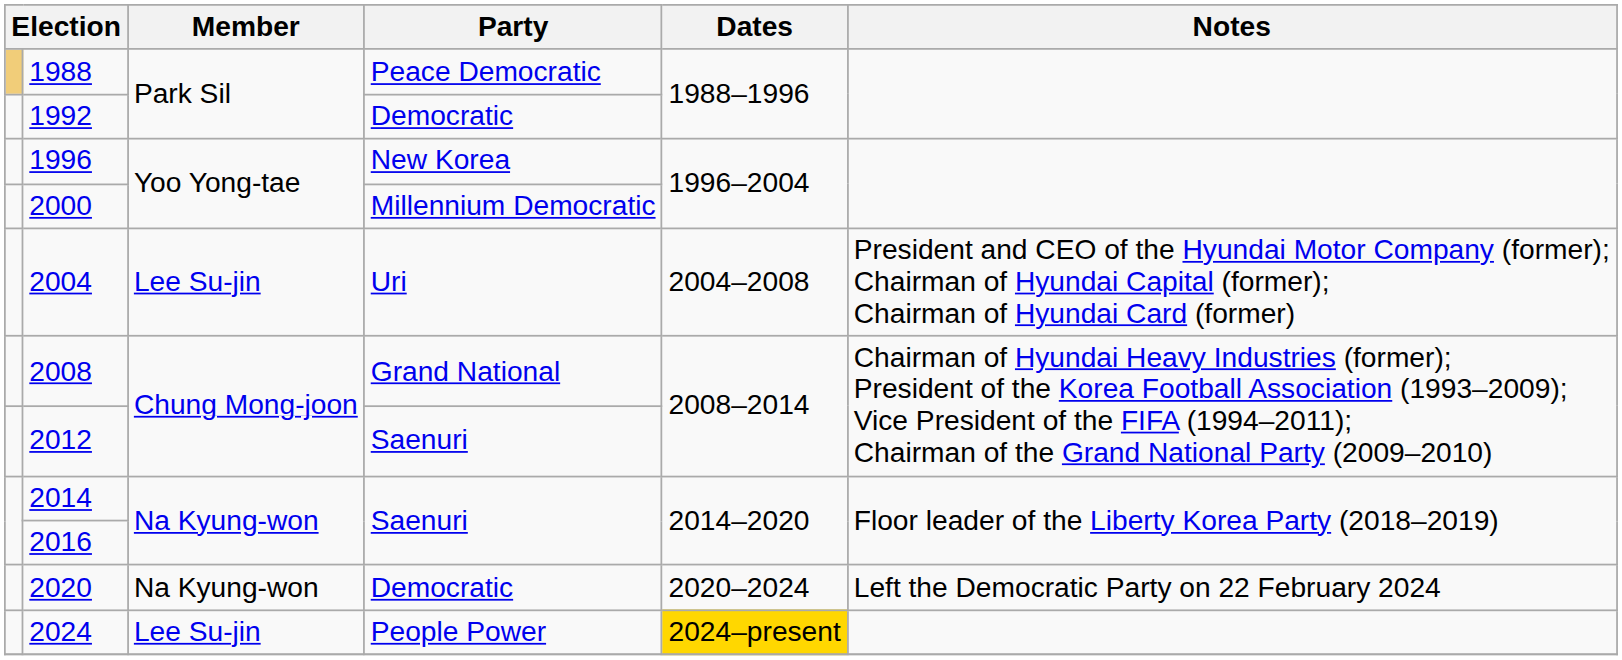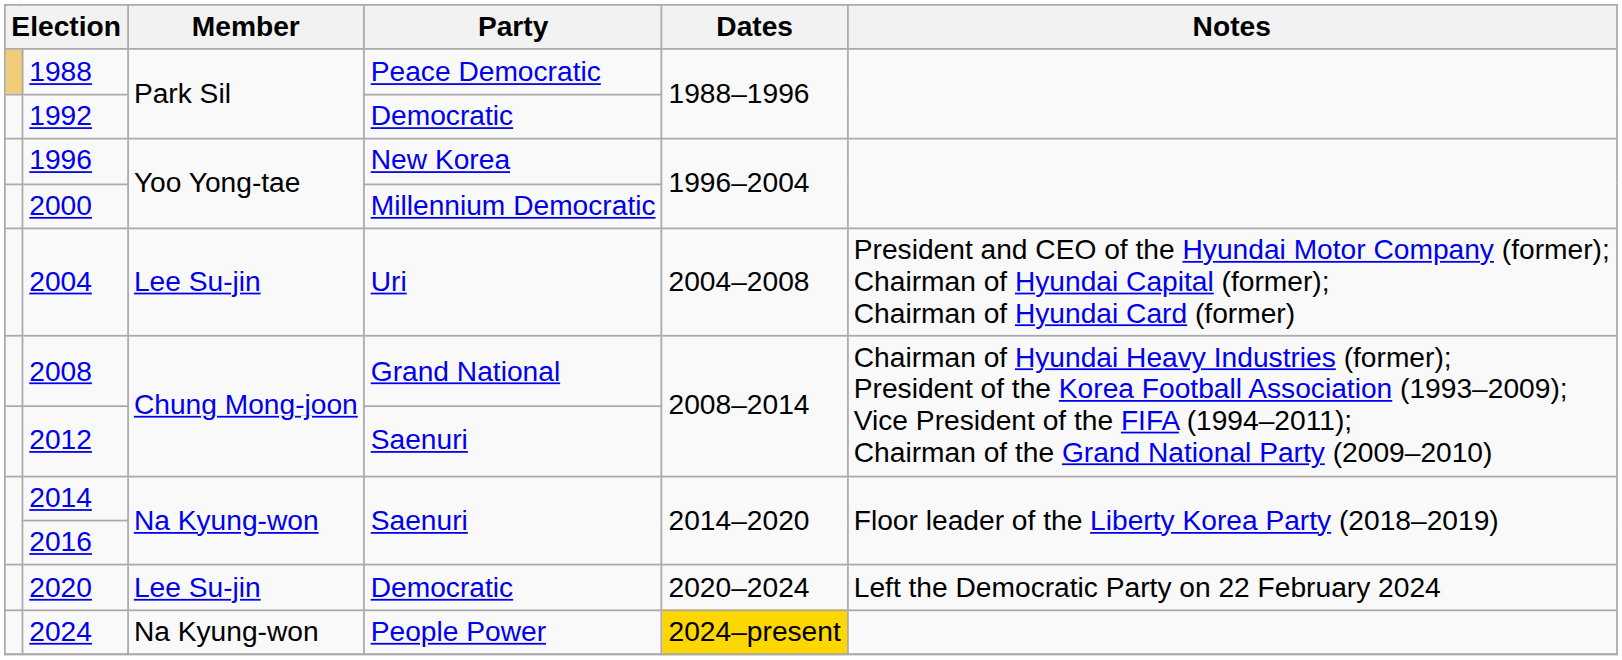 <table class="wikitable">
 <tr>
 <th colspan="2">Election</th>
 <th>Member</th>
 <th>Party</th>
 <th>Dates</th>
 <th>Notes</th>
 </tr>
 <tr>
 <td bgcolor=#F1CD79></td>
 <td><a href='#'>1988</a></td>
 <td rowspan="2">Park Sil</td>
 <td><a href='#'>Peace Democratic</a></td>
 <td rowspan="2">1988–1996</td>
 <td rowspan="2"></td>
 </tr>
 <tr>
 <td bgcolor=></td>
 <td><a href='#'>1992</a></td>
 <td><a href='#'>Democratic</a></td>
 </tr>
 <tr>
 <td bgcolor=></td>
 <td><a href='#'>1996</a></td>
 <td rowspan="2">Yoo Yong-tae</td>
 <td><a href='#'>New Korea</a></td>
 <td rowspan="2">1996–2004</td>
 <td rowspan="2"></td>
 </tr>
 <tr>
 <td bgcolor=></td>
 <td><a href='#'>2000</a></td>
 <td><a href='#'>Millennium Democratic</a></td>
 </tr>
 <tr>
 <td bgcolor=></td>
 <td><a href='#'>2004</a></td>
 <td><a href='#'>Lee Su-jin</a></td>
 <td><a href='#'>Uri</a></td>
 <td>2004–2008</td>
 <td>President and CEO of the <a href='#'>Hyundai Motor Company</a> (former);<br>Chairman of <a href='#'>Hyundai Capital</a> (former);<br>Chairman of <a href='#'>Hyundai Card</a> (former)</td>
 </tr>
 <tr>
 <td bgcolor=></td>
 <td><a href='#'>2008</a></td>
 <td rowspan="2"><a href='#'>Chung Mong-joon</a></td>
 <td><a href='#'>Grand National</a></td>
 <td rowspan="2">2008–2014</td>
 <td rowspan="2">Chairman of <a href='#'>Hyundai Heavy Industries</a> (former);<br>President of the <a href='#'>Korea Football Association</a> (1993–2009);<br>Vice President of the <a href='#'>FIFA</a> (1994–2011);<br>Chairman of the <a href='#'>Grand National Party</a> (2009–2010)</td>
 </tr>
 <tr>
 <td bgcolor=></td>
 <td><a href='#'>2012</a></td>
 <td><a href='#'>Saenuri</a></td>
 </tr>
 <tr>
 <td rowspan="2" bgcolor=></td>
 <td><a href='#'>2014</a></td>
 <td rowspan="2"><a href='#'>Na Kyung-won</a></td>
 <td rowspan="2"><a href='#'>Saenuri</a></td>
 <td rowspan="2">2014–2020</td>
 <td rowspan="2">Floor leader of the <a href='#'>Liberty Korea Party</a> (2018–2019)</td>
 </tr>
 <tr>
 <td><a href='#'>2016</a></td>
 </tr>
 <tr>
 <td bgcolor=></td>
 <td><a href='#'>2020</a></td>
-<td>Na Kyung-won</td>
+<td><a href='#'>Lee Su-jin</a></td>
 <td><a href='#'>Democratic</a></td>
 <td>2020–2024</td>
 <td>Left the Democratic Party on 22 February 2024</td>
 </tr>
 <tr>
 <td bgcolor=></td>
 <td><a href='#'>2024</a></td>
-<td><a href='#'>Lee Su-jin</a></td>
+<td>Na Kyung-won</td>
 <td><a href='#'>People Power</a></td>
 <td style="background: gold;">2024–present</td>
 <td></td>
 </tr>
 <tr>
 </tr>
 </table>
